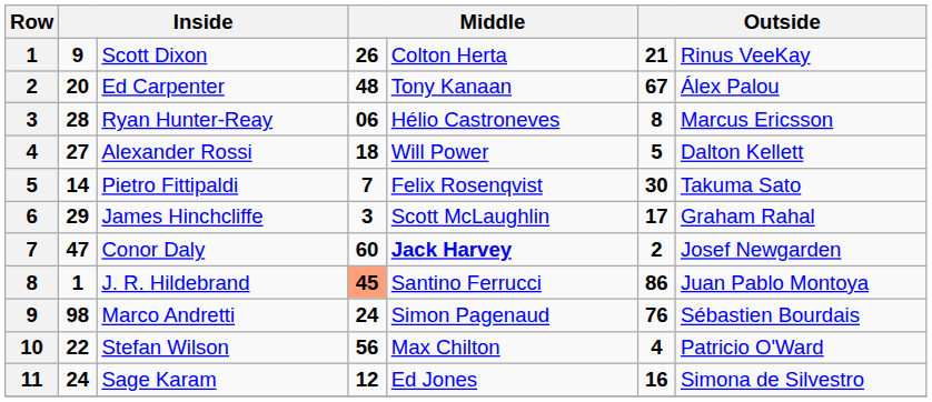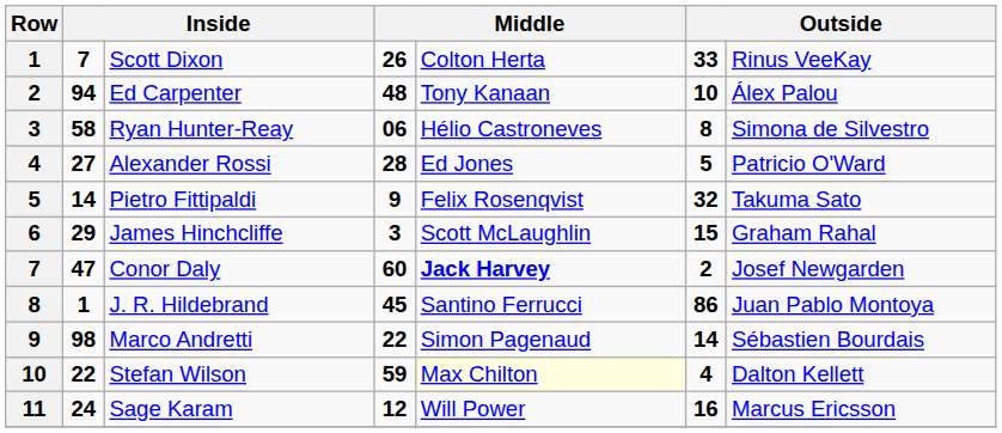 <table class="wikitable" style="font-size: 90%;">
 <tr>
 <th>Row</th>
 <th colspan=2 width="195">Inside</th>
 <th colspan=2 width="195">Middle</th>
 <th colspan=2 width="195">Outside</th>
 </tr>
 <tr>
 <th>1</th>
-<td align="center" width="20"><strong>9</strong></td>
+<td align="center" width="20"><strong>7</strong></td>
 <td> <a href='#'>Scott Dixon</a> </td>
 <td align="center" width="20"><strong>26</strong></td>
 <td> <a href='#'>Colton Herta</a></td>
-<td align="center" width="20"><strong>21</strong></td>
+<td align="center" width="20"><strong>33</strong></td>
 <td> <a href='#'>Rinus VeeKay</a></td>
 </tr>
 <tr>
 <th>2</th>
-<td align="center" width="20"><strong>20</strong></td>
+<td align="center" width="20"><strong>94</strong></td>
 <td> <a href='#'>Ed Carpenter</a></td>
 <td align="center" width="20"><strong>48</strong></td>
 <td> <a href='#'>Tony Kanaan</a> </td>
-<td align="center" width="20"><strong>67</strong></td>
+<td align="center" width="20"><strong>10</strong></td>
 <td> <a href='#'>Álex Palou</a></td>
 </tr>
 <tr>
 <th>3</th>
-<td align="center" width="20"><strong>28</strong></td>
+<td align="center" width="20"><strong>58</strong></td>
 <td> <a href='#'>Ryan Hunter-Reay</a> </td>
 <td align="center" width="20"><strong>06</strong></td>
 <td> <a href='#'>Hélio Castroneves</a> </td>
 <td align="center" width="20"><strong>8</strong></td>
-<td> <a href='#'>Marcus Ericsson</a></td>
+<td> <a href='#'>Simona de Silvestro</a></td>
 </tr>
 <tr>
 <th>4</th>
 <td align="center" width="20"><strong>27</strong></td>
 <td> <a href='#'>Alexander Rossi</a> </td>
-<td align="center" width="20"><strong>18</strong></td>
-<td> <a href='#'>Will Power</a> </td>
+<td align="center" width="20"><strong>28</strong></td>
+<td> <a href='#'>Ed Jones</a></td>
 <td align="center" width="20"><strong>5</strong></td>
-<td> <a href='#'>Dalton Kellett</a></td>
+<td> <a href='#'>Patricio O'Ward</a></td>
 </tr>
 <tr>
 <th>5</th>
 <td align="center" width="20"><strong>14</strong></td>
 <td> <a href='#'>Pietro Fittipaldi</a> </td>
-<td align="center" width="20"><strong>7</strong></td>
+<td align="center" width="20"><strong>9</strong></td>
 <td> <a href='#'>Felix Rosenqvist</a></td>
-<td align="center" width="20"><strong>30</strong></td>
+<td align="center" width="20"><strong>32</strong></td>
 <td> <a href='#'>Takuma Sato</a> </td>
 </tr>
 <tr>
 <th>6</th>
 <td align="center" width="20"><strong>29</strong></td>
 <td> <a href='#'>James Hinchcliffe</a></td>
 <td align="center" width="20"><strong>3</strong></td>
 <td> <a href='#'>Scott McLaughlin</a> </td>
-<td align="center" width="20"><strong>17</strong></td>
+<td align="center" width="20"><strong>15</strong></td>
 <td> <a href='#'>Graham Rahal</a></td>
 </tr>
 <tr>
 <th>7</th>
 <td align="center" width="20"><strong>47</strong></td>
 <td> <a href='#'>Conor Daly</a></td>
 <td align="center" width="20"><strong>60</strong></td>
 <td><strong> <a href='#'>Jack Harvey</a></strong></td>
 <td align="center" width="20"><strong>2</strong></td>
 <td> <a href='#'>Josef Newgarden</a></td>
 </tr>
 <tr>
 <th>8</th>
 <td align="center" width="20"><strong>1</strong></td>
 <td> <a href='#'>J. R. Hildebrand</a></td>
-<td align="center" width="20" style="background: lightsalmon;"><strong>45</strong></td>
+<td align="center" width="20"><strong>45</strong></td>
 <td> <a href='#'>Santino Ferrucci</a></td>
 <td align="center" width="20"><strong>86</strong></td>
 <td> <a href='#'>Juan Pablo Montoya</a> </td>
 </tr>
 <tr>
 <th>9</th>
 <td align="center" width="20"><strong>98</strong></td>
 <td> <a href='#'>Marco Andretti</a></td>
-<td align="center" width="20"><strong>24</strong></td>
+<td align="center" width="20"><strong>22</strong></td>
 <td> <a href='#'>Simon Pagenaud</a> </td>
-<td align="center" width="20"><strong>76</strong></td>
+<td align="center" width="20"><strong>14</strong></td>
 <td> <a href='#'>Sébastien Bourdais</a></td>
 </tr>
 <tr>
 <th>10</th>
 <td align="center" width="20"><strong>22</strong></td>
 <td> <a href='#'>Stefan Wilson</a></td>
-<td align="center" width="20"><strong>56</strong></td>
-<td> <a href='#'>Max Chilton</a></td>
+<td align="center" width="20"><strong>59</strong></td>
+<td style="background: lightyellow;"> <a href='#'>Max Chilton</a></td>
 <td align="center" width="20"><strong>4</strong></td>
-<td> <a href='#'>Patricio O'Ward</a></td>
+<td> <a href='#'>Dalton Kellett</a></td>
 </tr>
 <tr>
 <th>11</th>
 <td align="center" width="20"><strong>24</strong></td>
 <td> <a href='#'>Sage Karam</a></td>
 <td align="center" width="20"><strong>12</strong></td>
-<td> <a href='#'>Ed Jones</a></td>
+<td> <a href='#'>Will Power</a> </td>
 <td align="center" width="20"><strong>16</strong></td>
-<td> <a href='#'>Simona de Silvestro</a></td>
+<td> <a href='#'>Marcus Ericsson</a></td>
 </tr>
 <tr>
 </tr>
 </table>
